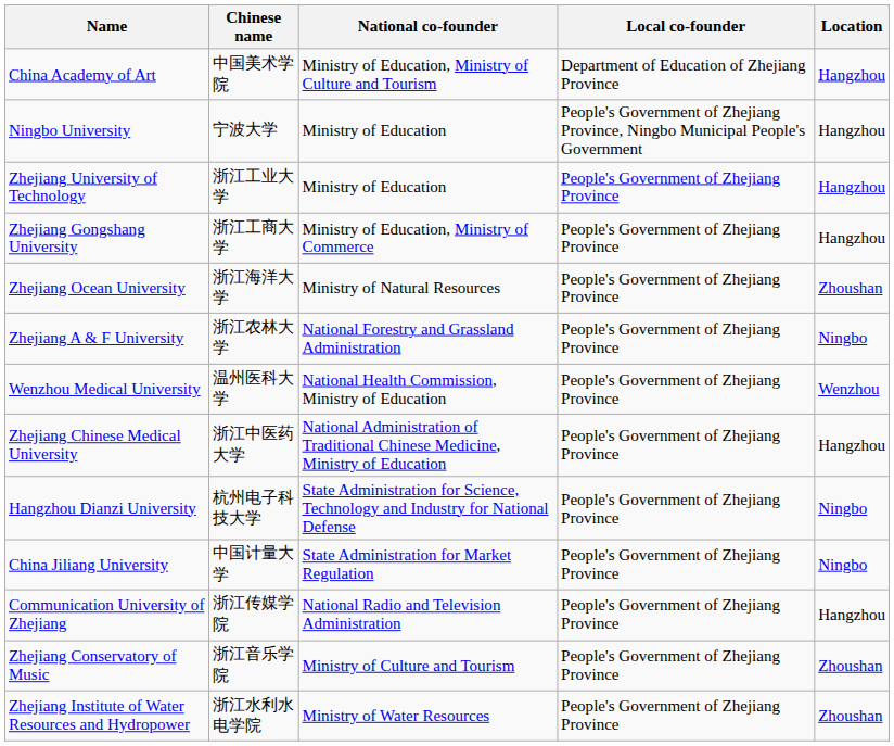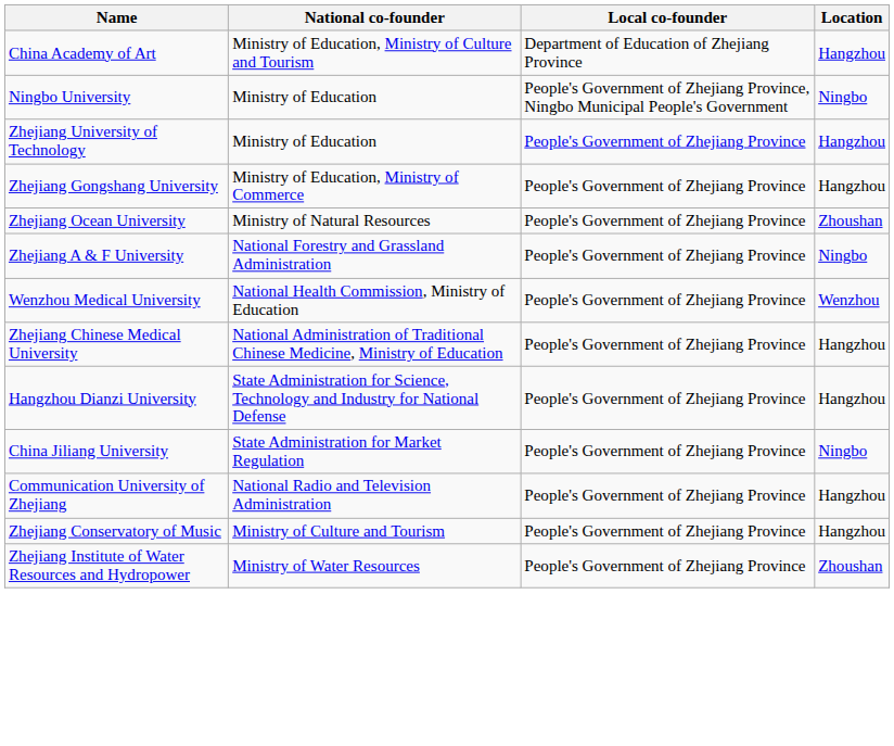 <table class="wikitable + sortable">
 <tr>
 <th>Name</th>
-<th>Chinese name</th>
 <th>National co-founder</th>
 <th>Local co-founder</th>
 <th>Location</th>
 </tr>
 <tr>
 <td><a href='#'>China Academy of Art</a></td>
-<td>中国美术学院</td>
 <td>Ministry of Education, <a href='#'>Ministry of Culture and Tourism</a></td>
 <td>Department of Education of Zhejiang Province</td>
 <td><a href='#'>Hangzhou</a></td>
 </tr>
 <tr>
 <td><a href='#'>Ningbo University</a></td>
-<td>宁波大学</td>
 <td>Ministry of Education</td>
 <td>People's Government of Zhejiang Province, Ningbo Municipal People's Government</td>
-<td>Hangzhou</td>
+<td><a href='#'>Ningbo</a></td>
 </tr>
 <tr>
 <td><a href='#'>Zhejiang University of Technology</a></td>
-<td>浙江工业大学</td>
 <td>Ministry of Education</td>
 <td><a href='#'>People's Government of Zhejiang Province</a></td>
 <td><a href='#'>Hangzhou</a></td>
 </tr>
 <tr>
 <td><a href='#'>Zhejiang Gongshang University</a></td>
-<td>浙江工商大学</td>
 <td>Ministry of Education, <a href='#'>Ministry of Commerce</a></td>
 <td>People's Government of Zhejiang Province</td>
 <td>Hangzhou</td>
 </tr>
 <tr>
 <td><a href='#'>Zhejiang Ocean University</a></td>
-<td>浙江海洋大学</td>
 <td>Ministry of Natural Resources</td>
 <td>People's Government of Zhejiang Province</td>
 <td><a href='#'>Zhoushan</a></td>
 </tr>
 <tr>
 <td><a href='#'>Zhejiang A & F University</a></td>
-<td>浙江农林大学</td>
 <td><a href='#'>National Forestry and Grassland Administration</a></td>
 <td>People's Government of Zhejiang Province</td>
 <td><a href='#'>Ningbo</a></td>
 </tr>
 <tr>
 <td><a href='#'>Wenzhou Medical University</a></td>
-<td>温州医科大学</td>
 <td><a href='#'>National Health Commission</a>, Ministry of Education</td>
 <td>People's Government of Zhejiang Province</td>
 <td><a href='#'>Wenzhou</a></td>
 </tr>
 <tr>
 <td><a href='#'>Zhejiang Chinese Medical University</a></td>
-<td>浙江中医药大学</td>
 <td><a href='#'>National Administration of Traditional Chinese Medicine</a>, <a href='#'>Ministry of Education</a></td>
 <td>People's Government of Zhejiang Province</td>
 <td>Hangzhou</td>
 </tr>
 <tr>
 <td><a href='#'>Hangzhou Dianzi University</a></td>
-<td>杭州电子科技大学</td>
 <td><a href='#'>State Administration for Science, Technology and Industry for National Defense</a></td>
 <td>People's Government of Zhejiang Province</td>
-<td><a href='#'>Ningbo</a></td>
+<td>Hangzhou</td>
 </tr>
 <tr>
 <td><a href='#'>China Jiliang University</a></td>
-<td>中国计量大学</td>
 <td><a href='#'>State Administration for Market Regulation</a></td>
 <td>People's Government of Zhejiang Province</td>
 <td><a href='#'>Ningbo</a></td>
 </tr>
 <tr>
 <td><a href='#'>Communication University of Zhejiang</a></td>
-<td>浙江传媒学院</td>
 <td><a href='#'>National Radio and Television Administration</a></td>
 <td>People's Government of Zhejiang Province</td>
 <td>Hangzhou</td>
 </tr>
 <tr>
 <td><a href='#'>Zhejiang Conservatory of Music</a></td>
-<td>浙江音乐学院</td>
 <td><a href='#'>Ministry of Culture and Tourism</a></td>
 <td>People's Government of Zhejiang Province</td>
-<td><a href='#'>Zhoushan</a></td>
+<td>Hangzhou</td>
 </tr>
 <tr>
 <td><a href='#'>Zhejiang Institute of Water Resources and Hydropower</a></td>
-<td>浙江水利水电学院</td>
 <td><a href='#'>Ministry of Water Resources</a></td>
 <td>People's Government of Zhejiang Province</td>
 <td><a href='#'>Zhoushan</a></td>
 </tr>
 </table>
